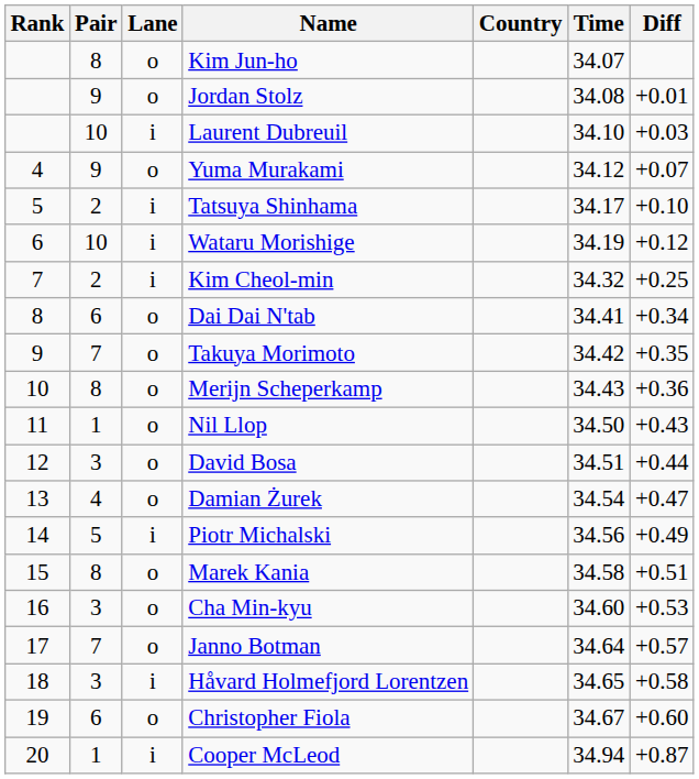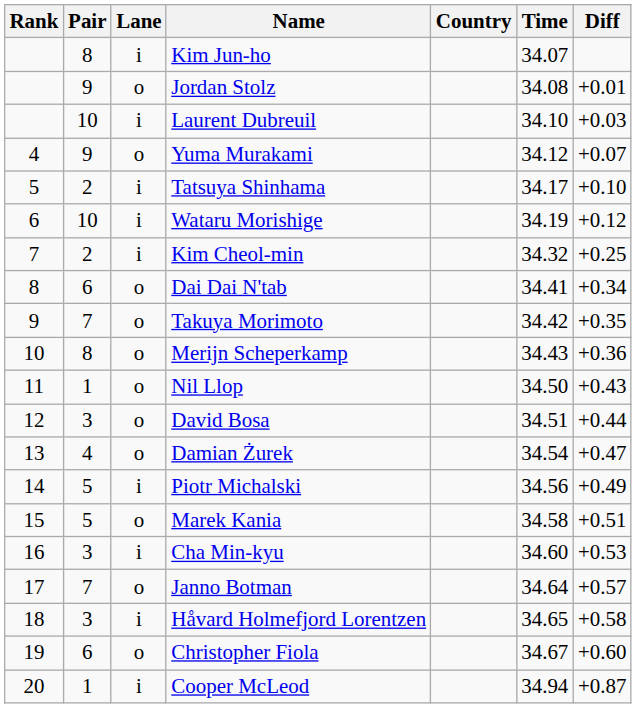 <table class="wikitable sortable" style="text-align:center">
 <tr>
 <th>Rank</th>
 <th>Pair</th>
 <th>Lane</th>
 <th>Name</th>
 <th>Country</th>
 <th>Time</th>
 <th>Diff</th>
 </tr>
 <tr>
 <td></td>
 <td>8</td>
-<td>o</td>
+<td>i</td>
 <td align=left><a href='#'>Kim Jun-ho</a></td>
 <td align=left></td>
 <td>34.07</td>
 <td></td>
 </tr>
 <tr>
 <td></td>
 <td>9</td>
 <td>o</td>
 <td align=left><a href='#'>Jordan Stolz</a></td>
 <td align=left></td>
 <td>34.08</td>
 <td>+0.01</td>
 </tr>
 <tr>
 <td></td>
 <td>10</td>
 <td>i</td>
 <td align=left><a href='#'>Laurent Dubreuil</a></td>
 <td align=left></td>
 <td>34.10</td>
 <td>+0.03</td>
 </tr>
 <tr>
 <td>4</td>
 <td>9</td>
 <td>o</td>
 <td align=left><a href='#'>Yuma Murakami</a></td>
 <td align=left></td>
 <td>34.12</td>
 <td>+0.07</td>
 </tr>
 <tr>
 <td>5</td>
 <td>2</td>
 <td>i</td>
 <td align=left><a href='#'>Tatsuya Shinhama</a></td>
 <td align=left></td>
 <td>34.17</td>
 <td>+0.10</td>
 </tr>
 <tr>
 <td>6</td>
 <td>10</td>
 <td>i</td>
 <td align=left><a href='#'>Wataru Morishige</a></td>
 <td align=left></td>
 <td>34.19</td>
 <td>+0.12</td>
 </tr>
 <tr>
 <td>7</td>
 <td>2</td>
 <td>i</td>
 <td align=left><a href='#'>Kim Cheol-min</a></td>
 <td align=left></td>
 <td>34.32</td>
 <td>+0.25</td>
 </tr>
 <tr>
 <td>8</td>
 <td>6</td>
 <td>o</td>
 <td align=left><a href='#'>Dai Dai N'tab</a></td>
 <td align=left></td>
 <td>34.41</td>
 <td>+0.34</td>
 </tr>
 <tr>
 <td>9</td>
 <td>7</td>
 <td>o</td>
 <td align=left><a href='#'>Takuya Morimoto</a></td>
 <td align=left></td>
 <td>34.42</td>
 <td>+0.35</td>
 </tr>
 <tr>
 <td>10</td>
 <td>8</td>
 <td>o</td>
 <td align=left><a href='#'>Merijn Scheperkamp</a></td>
 <td align=left></td>
 <td>34.43</td>
 <td>+0.36</td>
 </tr>
 <tr>
 <td>11</td>
 <td>1</td>
 <td>o</td>
 <td align=left><a href='#'>Nil Llop</a></td>
 <td align=left></td>
 <td>34.50</td>
 <td>+0.43</td>
 </tr>
 <tr>
 <td>12</td>
 <td>3</td>
 <td>o</td>
 <td align=left><a href='#'>David Bosa</a></td>
 <td align=left></td>
 <td>34.51</td>
 <td>+0.44</td>
 </tr>
 <tr>
 <td>13</td>
 <td>4</td>
 <td>o</td>
 <td align=left><a href='#'>Damian Żurek</a></td>
 <td align=left></td>
 <td>34.54</td>
 <td>+0.47</td>
 </tr>
 <tr>
 <td>14</td>
 <td>5</td>
 <td>i</td>
 <td align=left><a href='#'>Piotr Michalski</a></td>
 <td align=left></td>
 <td>34.56</td>
 <td>+0.49</td>
 </tr>
 <tr>
 <td>15</td>
-<td>8</td>
+<td>5</td>
 <td>o</td>
 <td align=left><a href='#'>Marek Kania</a></td>
 <td align=left></td>
 <td>34.58</td>
 <td>+0.51</td>
 </tr>
 <tr>
 <td>16</td>
 <td>3</td>
-<td>o</td>
+<td>i</td>
 <td align=left><a href='#'>Cha Min-kyu</a></td>
 <td align=left></td>
 <td>34.60</td>
 <td>+0.53</td>
 </tr>
 <tr>
 <td>17</td>
 <td>7</td>
 <td>o</td>
 <td align=left><a href='#'>Janno Botman</a></td>
 <td align=left></td>
 <td>34.64</td>
 <td>+0.57</td>
 </tr>
 <tr>
 <td>18</td>
 <td>3</td>
 <td>i</td>
 <td align=left><a href='#'>Håvard Holmefjord Lorentzen</a></td>
 <td align=left></td>
 <td>34.65</td>
 <td>+0.58</td>
 </tr>
 <tr>
 <td>19</td>
 <td>6</td>
 <td>o</td>
 <td align=left><a href='#'>Christopher Fiola</a></td>
 <td align=left></td>
 <td>34.67</td>
 <td>+0.60</td>
 </tr>
 <tr>
 <td>20</td>
 <td>1</td>
 <td>i</td>
 <td align=left><a href='#'>Cooper McLeod</a></td>
 <td align=left></td>
 <td>34.94</td>
 <td>+0.87</td>
 </tr>
 </table>
